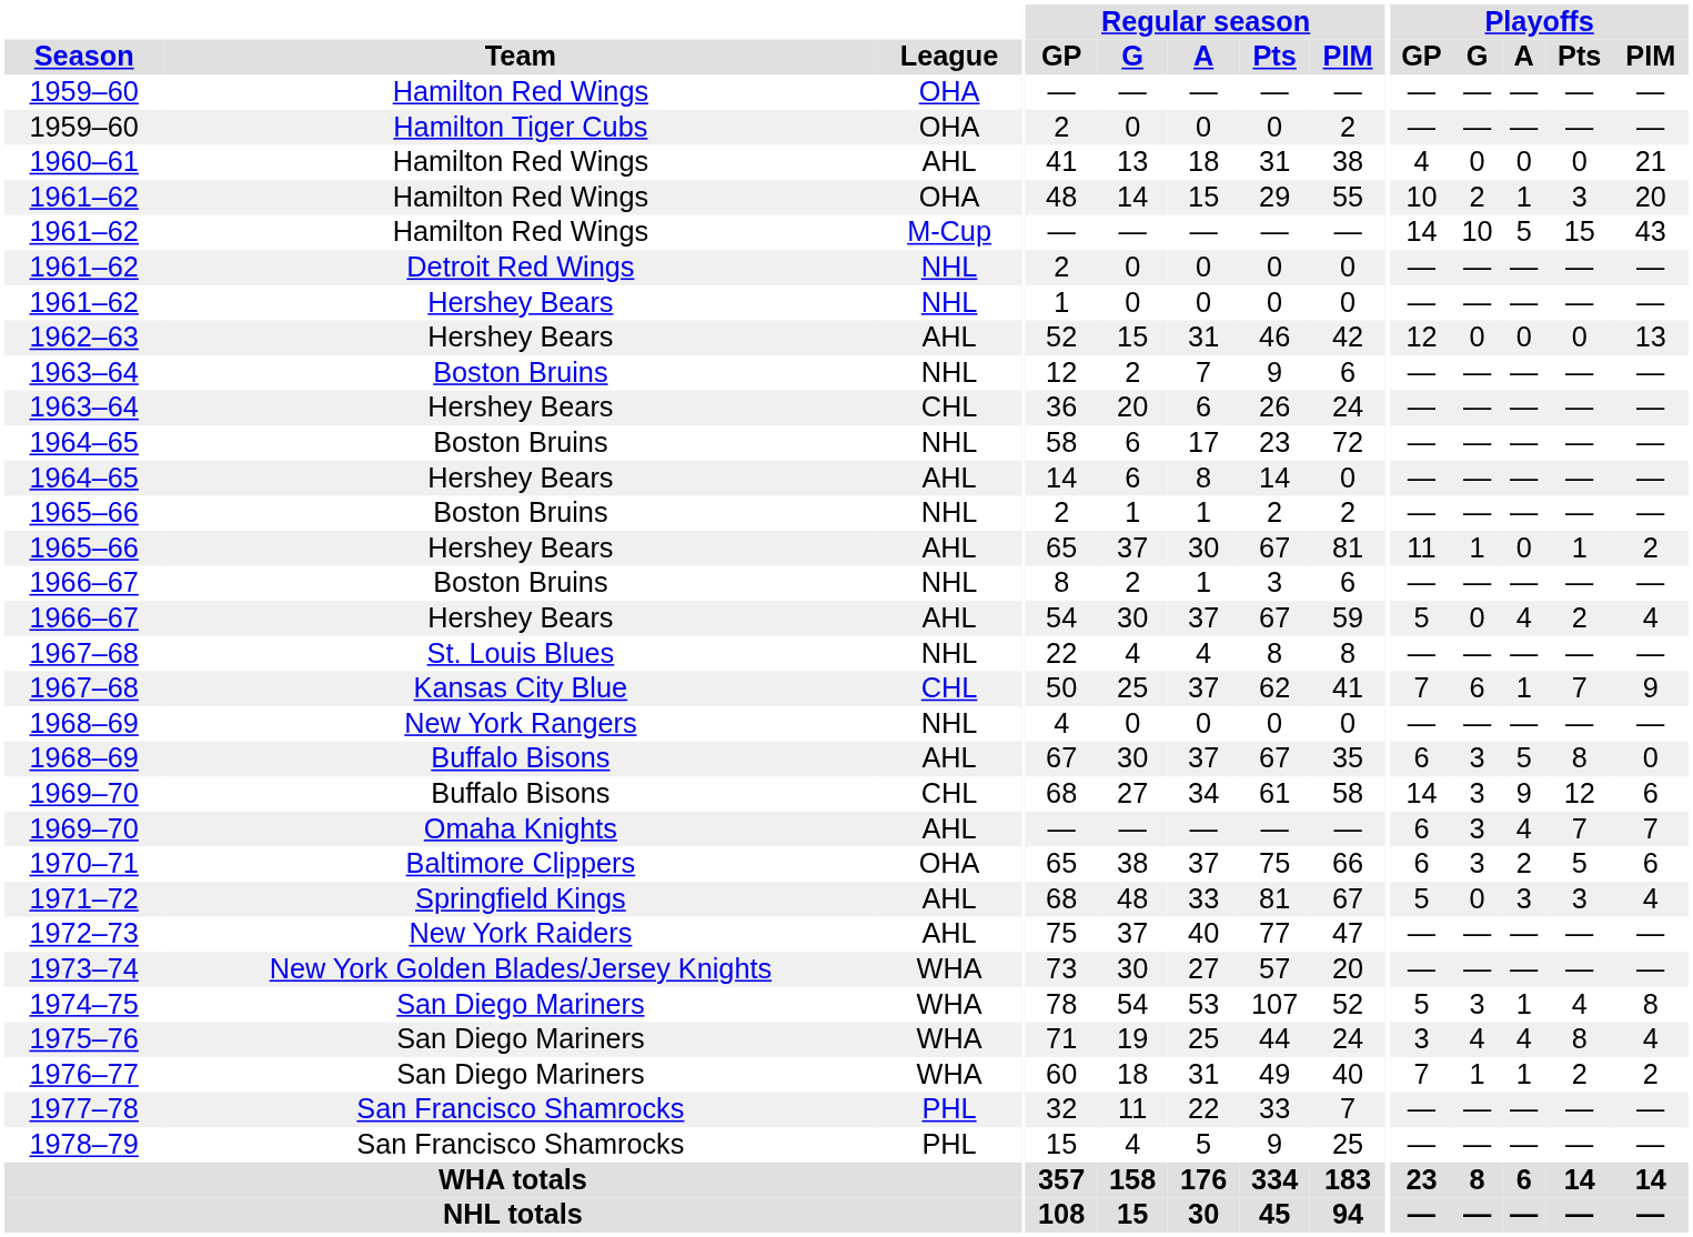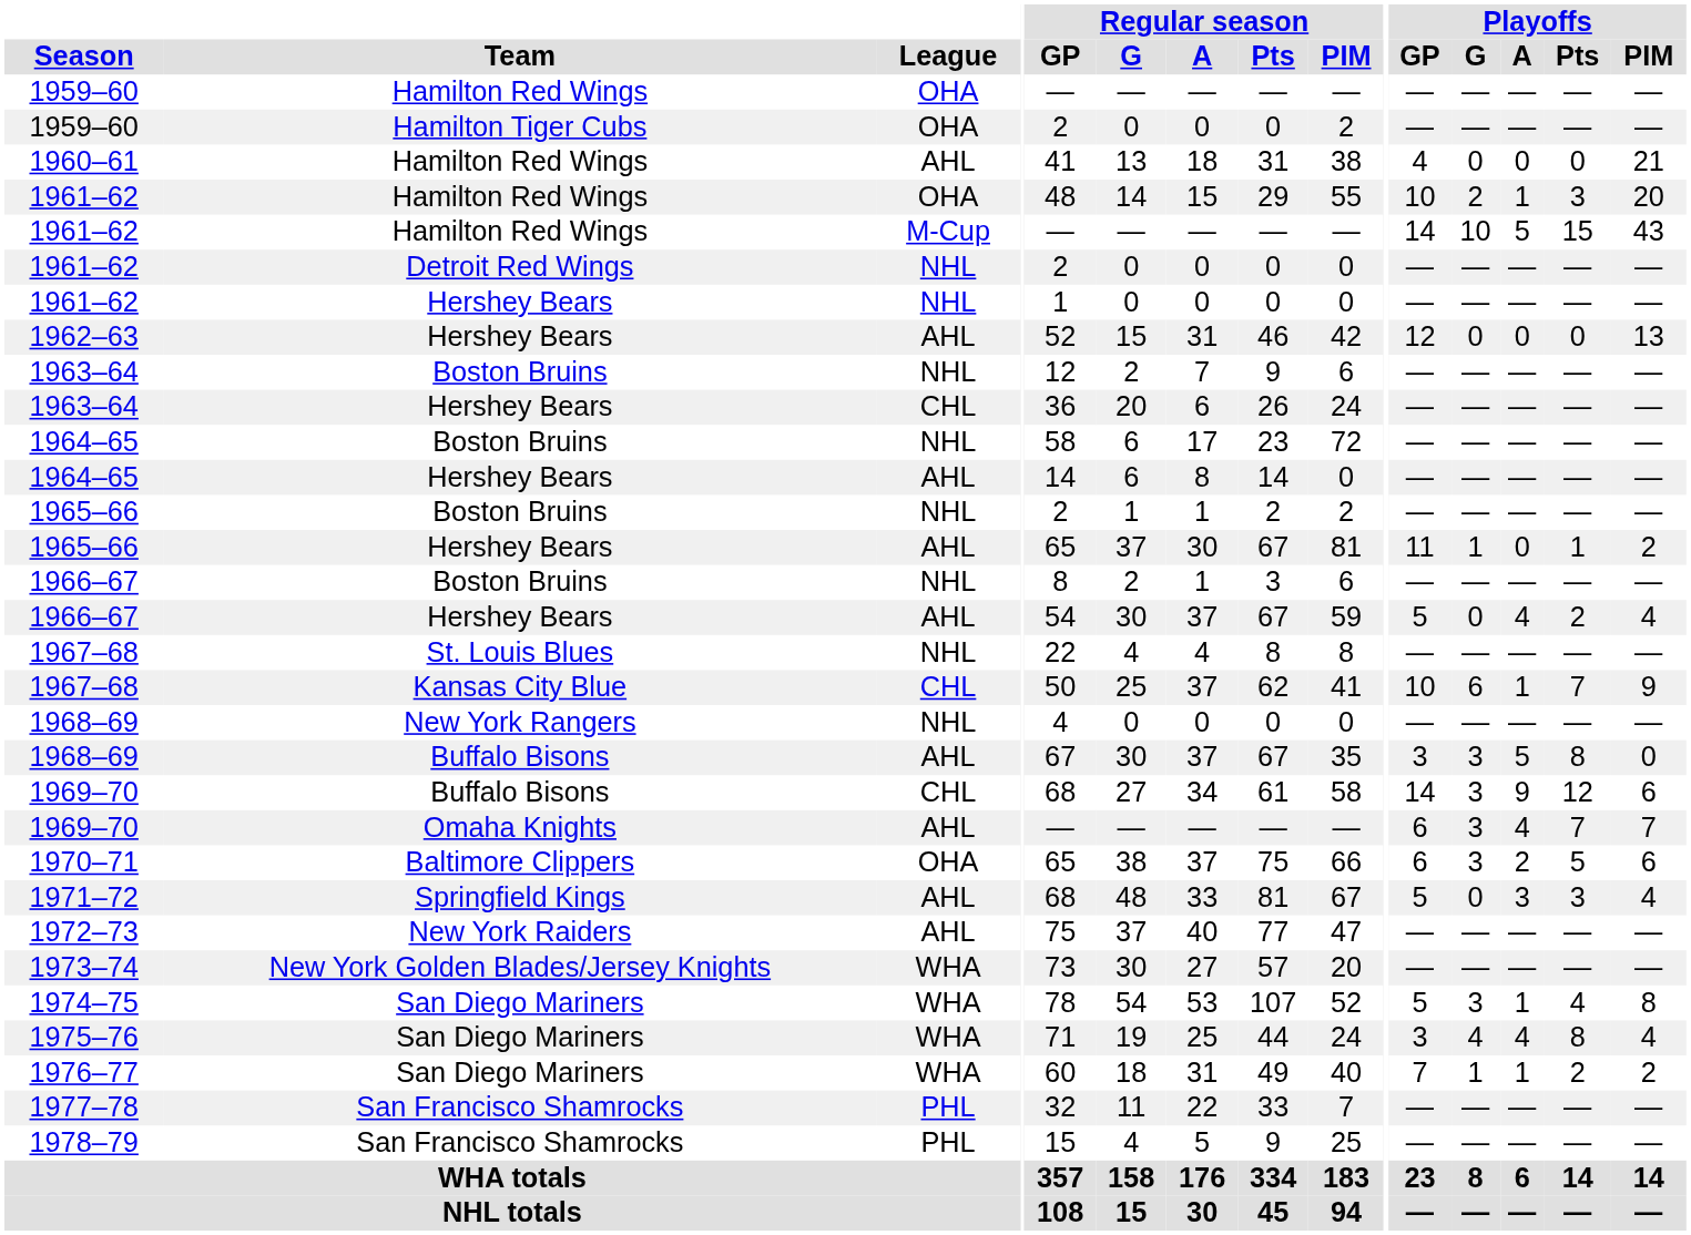 <table border="0" cellpadding="1" cellspacing="0" style="text-align:center; width:60em">
 <tr bgcolor="#e0e0e0">
 <th colspan="3" bgcolor="#ffffff"></th>
 <th rowspan="100" bgcolor="#ffffff"></th>
 <th colspan="5"><a href='#'>Regular season</a></th>
 <th rowspan="100" bgcolor="#ffffff"></th>
 <th colspan="5"><a href='#'>Playoffs</a></th>
 </tr>
 <tr bgcolor="#e0e0e0">
 <th><a href='#'>Season</a></th>
 <th>Team</th>
 <th>League</th>
 <th>GP</th>
 <th><a href='#'>G</a></th>
 <th><a href='#'>A</a></th>
 <th><a href='#'>Pts</a></th>
 <th><a href='#'>PIM</a></th>
 <th>GP</th>
 <th>G</th>
 <th>A</th>
 <th>Pts</th>
 <th>PIM</th>
 </tr>
 <tr>
 <td><a href='#'>1959–60</a></td>
 <td><a href='#'>Hamilton Red Wings</a></td>
 <td><a href='#'>OHA</a></td>
 <td>—</td>
 <td>—</td>
 <td>—</td>
 <td>—</td>
 <td>—</td>
 <td>—</td>
 <td>—</td>
 <td>—</td>
 <td>—</td>
 <td>—</td>
 </tr>
 <tr bgcolor="#f0f0f0">
 <td>1959–60</td>
 <td><a href='#'>Hamilton Tiger Cubs</a></td>
 <td>OHA</td>
 <td>2</td>
 <td>0</td>
 <td>0</td>
 <td>0</td>
 <td>2</td>
 <td>—</td>
 <td>—</td>
 <td>—</td>
 <td>—</td>
 <td>—</td>
 </tr>
 <tr>
 <td><a href='#'>1960–61</a></td>
 <td>Hamilton Red Wings</td>
 <td>AHL</td>
 <td>41</td>
 <td>13</td>
 <td>18</td>
 <td>31</td>
 <td>38</td>
 <td>4</td>
 <td>0</td>
 <td>0</td>
 <td>0</td>
 <td>21</td>
 </tr>
 <tr bgcolor="#f0f0f0">
 <td><a href='#'>1961–62</a></td>
 <td>Hamilton Red Wings</td>
 <td>OHA</td>
 <td>48</td>
 <td>14</td>
 <td>15</td>
 <td>29</td>
 <td>55</td>
 <td>10</td>
 <td>2</td>
 <td>1</td>
 <td>3</td>
 <td>20</td>
 </tr>
 <tr>
 <td><a href='#'>1961–62</a></td>
 <td>Hamilton Red Wings</td>
 <td><a href='#'>M-Cup</a></td>
 <td>—</td>
 <td>—</td>
 <td>—</td>
 <td>—</td>
 <td>—</td>
 <td>14</td>
 <td>10</td>
 <td>5</td>
 <td>15</td>
 <td>43</td>
 </tr>
 <tr bgcolor="#f0f0f0">
 <td><a href='#'>1961–62</a></td>
 <td><a href='#'>Detroit Red Wings</a></td>
 <td><a href='#'>NHL</a></td>
 <td>2</td>
 <td>0</td>
 <td>0</td>
 <td>0</td>
 <td>0</td>
 <td>—</td>
 <td>—</td>
 <td>—</td>
 <td>—</td>
 <td>—</td>
 </tr>
 <tr>
 <td><a href='#'>1961–62</a></td>
 <td><a href='#'>Hershey Bears</a></td>
 <td><a href='#'>NHL</a></td>
 <td>1</td>
 <td>0</td>
 <td>0</td>
 <td>0</td>
 <td>0</td>
 <td>—</td>
 <td>—</td>
 <td>—</td>
 <td>—</td>
 <td>—</td>
 </tr>
 <tr bgcolor="#f0f0f0">
 <td><a href='#'>1962–63</a></td>
 <td>Hershey Bears</td>
 <td>AHL</td>
 <td>52</td>
 <td>15</td>
 <td>31</td>
 <td>46</td>
 <td>42</td>
 <td>12</td>
 <td>0</td>
 <td>0</td>
 <td>0</td>
 <td>13</td>
 </tr>
 <tr>
 <td><a href='#'>1963–64</a></td>
 <td><a href='#'>Boston Bruins</a></td>
 <td>NHL</td>
 <td>12</td>
 <td>2</td>
 <td>7</td>
 <td>9</td>
 <td>6</td>
 <td>—</td>
 <td>—</td>
 <td>—</td>
 <td>—</td>
 <td>—</td>
 </tr>
 <tr bgcolor="#f0f0f0">
 <td><a href='#'>1963–64</a></td>
 <td>Hershey Bears</td>
 <td>CHL</td>
 <td>36</td>
 <td>20</td>
 <td>6</td>
 <td>26</td>
 <td>24</td>
 <td>—</td>
 <td>—</td>
 <td>—</td>
 <td>—</td>
 <td>—</td>
 </tr>
 <tr>
 <td><a href='#'>1964–65</a></td>
 <td>Boston Bruins</td>
 <td>NHL</td>
 <td>58</td>
 <td>6</td>
 <td>17</td>
 <td>23</td>
 <td>72</td>
 <td>—</td>
 <td>—</td>
 <td>—</td>
 <td>—</td>
 <td>—</td>
 </tr>
 <tr bgcolor="#f0f0f0">
 <td><a href='#'>1964–65</a></td>
 <td>Hershey Bears</td>
 <td>AHL</td>
 <td>14</td>
 <td>6</td>
 <td>8</td>
 <td>14</td>
 <td>0</td>
 <td>—</td>
 <td>—</td>
 <td>—</td>
 <td>—</td>
 <td>—</td>
 </tr>
 <tr>
 <td><a href='#'>1965–66</a></td>
 <td>Boston Bruins</td>
 <td>NHL</td>
 <td>2</td>
 <td>1</td>
 <td>1</td>
 <td>2</td>
 <td>2</td>
 <td>—</td>
 <td>—</td>
 <td>—</td>
 <td>—</td>
 <td>—</td>
 </tr>
 <tr bgcolor="#f0f0f0">
 <td><a href='#'>1965–66</a></td>
 <td>Hershey Bears</td>
 <td>AHL</td>
 <td>65</td>
 <td>37</td>
 <td>30</td>
 <td>67</td>
 <td>81</td>
 <td>11</td>
 <td>1</td>
 <td>0</td>
 <td>1</td>
 <td>2</td>
 </tr>
 <tr>
 <td><a href='#'>1966–67</a></td>
 <td>Boston Bruins</td>
 <td>NHL</td>
 <td>8</td>
 <td>2</td>
 <td>1</td>
 <td>3</td>
 <td>6</td>
 <td>—</td>
 <td>—</td>
 <td>—</td>
 <td>—</td>
 <td>—</td>
 </tr>
 <tr bgcolor="#f0f0f0">
 <td><a href='#'>1966–67</a></td>
 <td>Hershey Bears</td>
 <td>AHL</td>
 <td>54</td>
 <td>30</td>
 <td>37</td>
 <td>67</td>
 <td>59</td>
 <td>5</td>
 <td>0</td>
 <td>4</td>
 <td>2</td>
 <td>4</td>
 </tr>
 <tr>
 <td><a href='#'>1967–68</a></td>
 <td><a href='#'>St. Louis Blues</a></td>
 <td>NHL</td>
 <td>22</td>
 <td>4</td>
 <td>4</td>
 <td>8</td>
 <td>8</td>
 <td>—</td>
 <td>—</td>
 <td>—</td>
 <td>—</td>
 <td>—</td>
 </tr>
 <tr bgcolor="#f0f0f0">
 <td><a href='#'>1967–68</a></td>
 <td><a href='#'>Kansas City Blue</a></td>
 <td><a href='#'>CHL</a></td>
 <td>50</td>
 <td>25</td>
 <td>37</td>
 <td>62</td>
 <td>41</td>
-<td>7</td>
+<td>10</td>
 <td>6</td>
 <td>1</td>
 <td>7</td>
 <td>9</td>
 </tr>
 <tr>
 <td><a href='#'>1968–69</a></td>
 <td><a href='#'>New York Rangers</a></td>
 <td>NHL</td>
 <td>4</td>
 <td>0</td>
 <td>0</td>
 <td>0</td>
 <td>0</td>
 <td>—</td>
 <td>—</td>
 <td>—</td>
 <td>—</td>
 <td>—</td>
 </tr>
 <tr bgcolor="#f0f0f0">
 <td><a href='#'>1968–69</a></td>
 <td><a href='#'>Buffalo Bisons</a></td>
 <td>AHL</td>
 <td>67</td>
 <td>30</td>
 <td>37</td>
 <td>67</td>
 <td>35</td>
-<td>6</td>
+<td>3</td>
 <td>3</td>
 <td>5</td>
 <td>8</td>
 <td>0</td>
 </tr>
 <tr>
 <td><a href='#'>1969–70</a></td>
 <td>Buffalo Bisons</td>
 <td>CHL</td>
 <td>68</td>
 <td>27</td>
 <td>34</td>
 <td>61</td>
 <td>58</td>
 <td>14</td>
 <td>3</td>
 <td>9</td>
 <td>12</td>
 <td>6</td>
 </tr>
 <tr bgcolor="#f0f0f0">
 <td><a href='#'>1969–70</a></td>
 <td><a href='#'>Omaha Knights</a></td>
 <td>AHL</td>
 <td>—</td>
 <td>—</td>
 <td>—</td>
 <td>—</td>
 <td>—</td>
 <td>6</td>
 <td>3</td>
 <td>4</td>
 <td>7</td>
 <td>7</td>
 </tr>
 <tr>
 <td><a href='#'>1970–71</a></td>
 <td><a href='#'>Baltimore Clippers</a></td>
 <td>OHA</td>
 <td>65</td>
 <td>38</td>
 <td>37</td>
 <td>75</td>
 <td>66</td>
 <td>6</td>
 <td>3</td>
 <td>2</td>
 <td>5</td>
 <td>6</td>
 </tr>
 <tr bgcolor="#f0f0f0">
 <td><a href='#'>1971–72</a></td>
 <td><a href='#'>Springfield Kings</a></td>
 <td>AHL</td>
 <td>68</td>
 <td>48</td>
 <td>33</td>
 <td>81</td>
 <td>67</td>
 <td>5</td>
 <td>0</td>
 <td>3</td>
 <td>3</td>
 <td>4</td>
 </tr>
 <tr>
 <td><a href='#'>1972–73</a></td>
 <td><a href='#'>New York Raiders</a></td>
 <td>AHL</td>
 <td>75</td>
 <td>37</td>
 <td>40</td>
 <td>77</td>
 <td>47</td>
 <td>—</td>
 <td>—</td>
 <td>—</td>
 <td>—</td>
 <td>—</td>
 </tr>
 <tr bgcolor="#f0f0f0">
 <td><a href='#'>1973–74</a></td>
 <td><a href='#'>New York Golden Blades/Jersey Knights</a></td>
 <td>WHA</td>
 <td>73</td>
 <td>30</td>
 <td>27</td>
 <td>57</td>
 <td>20</td>
 <td>—</td>
 <td>—</td>
 <td>—</td>
 <td>—</td>
 <td>—</td>
 </tr>
 <tr>
 <td><a href='#'>1974–75</a></td>
 <td><a href='#'>San Diego Mariners</a></td>
 <td>WHA</td>
 <td>78</td>
 <td>54</td>
 <td>53</td>
 <td>107</td>
 <td>52</td>
 <td>5</td>
 <td>3</td>
 <td>1</td>
 <td>4</td>
 <td>8</td>
 </tr>
 <tr bgcolor="#f0f0f0">
 <td><a href='#'>1975–76</a></td>
 <td>San Diego Mariners</td>
 <td>WHA</td>
 <td>71</td>
 <td>19</td>
 <td>25</td>
 <td>44</td>
 <td>24</td>
 <td>3</td>
 <td>4</td>
 <td>4</td>
 <td>8</td>
 <td>4</td>
 </tr>
 <tr>
 <td><a href='#'>1976–77</a></td>
 <td>San Diego Mariners</td>
 <td>WHA</td>
 <td>60</td>
 <td>18</td>
 <td>31</td>
 <td>49</td>
 <td>40</td>
 <td>7</td>
 <td>1</td>
 <td>1</td>
 <td>2</td>
 <td>2</td>
 </tr>
 <tr bgcolor="#f0f0f0">
 <td><a href='#'>1977–78</a></td>
 <td><a href='#'>San Francisco Shamrocks</a></td>
 <td><a href='#'>PHL</a></td>
 <td>32</td>
 <td>11</td>
 <td>22</td>
 <td>33</td>
 <td>7</td>
 <td>—</td>
 <td>—</td>
 <td>—</td>
 <td>—</td>
 <td>—</td>
 </tr>
 <tr>
 <td><a href='#'>1978–79</a></td>
 <td>San Francisco Shamrocks</td>
 <td>PHL</td>
 <td>15</td>
 <td>4</td>
 <td>5</td>
 <td>9</td>
 <td>25</td>
 <td>—</td>
 <td>—</td>
 <td>—</td>
 <td>—</td>
 <td>—</td>
 </tr>
 <tr bgcolor="#e0e0e0">
 <th colspan="3">WHA totals</th>
 <th>357</th>
 <th>158</th>
 <th>176</th>
 <th>334</th>
 <th>183</th>
 <th>23</th>
 <th>8</th>
 <th>6</th>
 <th>14</th>
 <th>14</th>
 </tr>
 <tr bgcolor="#e0e0e0">
 <th colspan="3">NHL totals</th>
 <th>108</th>
 <th>15</th>
 <th>30</th>
 <th>45</th>
 <th>94</th>
 <th>—</th>
 <th>—</th>
 <th>—</th>
 <th>—</th>
 <th>—</th>
 </tr>
 </table>
